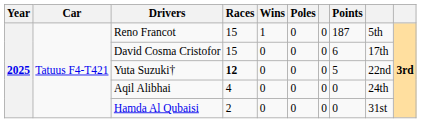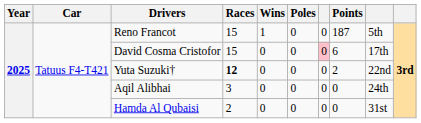 <table class="wikitable" style="font-size:85%">
 <tr>
 <th>Year</th>
 <th>Car</th>
 <th>Drivers</th>
 <th>Races</th>
 <th>Wins</th>
 <th>Poles</th>
 <th></th>
 <th>Points</th>
 <th></th>
 <th></th>
 </tr>
 <tr>
 <th rowspan="5"><a href='#'>2025</a></th>
 <td rowspan="5"><a href='#'>Tatuus F4-T421</a></td>
 <td> Reno Francot</td>
 <td>15</td>
 <td>1</td>
 <td>0</td>
 <td>0</td>
 <td>187</td>
 <td>5th</td>
 <td rowspan="5" style="background:#FFDF9F;"><strong>3rd</strong></td>
 </tr>
 <tr>
 <td> David Cosma Cristofor</td>
 <td>15</td>
 <td>0</td>
 <td>0</td>
-<td>0</td>
+<td style="background: pink;">0</td>
 <td>6</td>
 <td>17th</td>
 </tr>
 <tr>
 <td> Yuta Suzuki†</td>
 <td><strong>12</strong></td>
 <td>0</td>
 <td>0</td>
 <td>0</td>
-<td>5</td>
+<td>2</td>
 <td>22nd</td>
 </tr>
 <tr>
 <td> Aqil Alibhai</td>
-<td>4</td>
+<td>3</td>
 <td>0</td>
 <td>0</td>
 <td>0</td>
 <td>0</td>
 <td>24th</td>
 </tr>
 <tr>
 <td> <a href='#'>Hamda Al Qubaisi</a></td>
 <td>2</td>
 <td>0</td>
 <td>0</td>
 <td>0</td>
 <td>0</td>
 <td>31st</td>
 </tr>
 </table>
